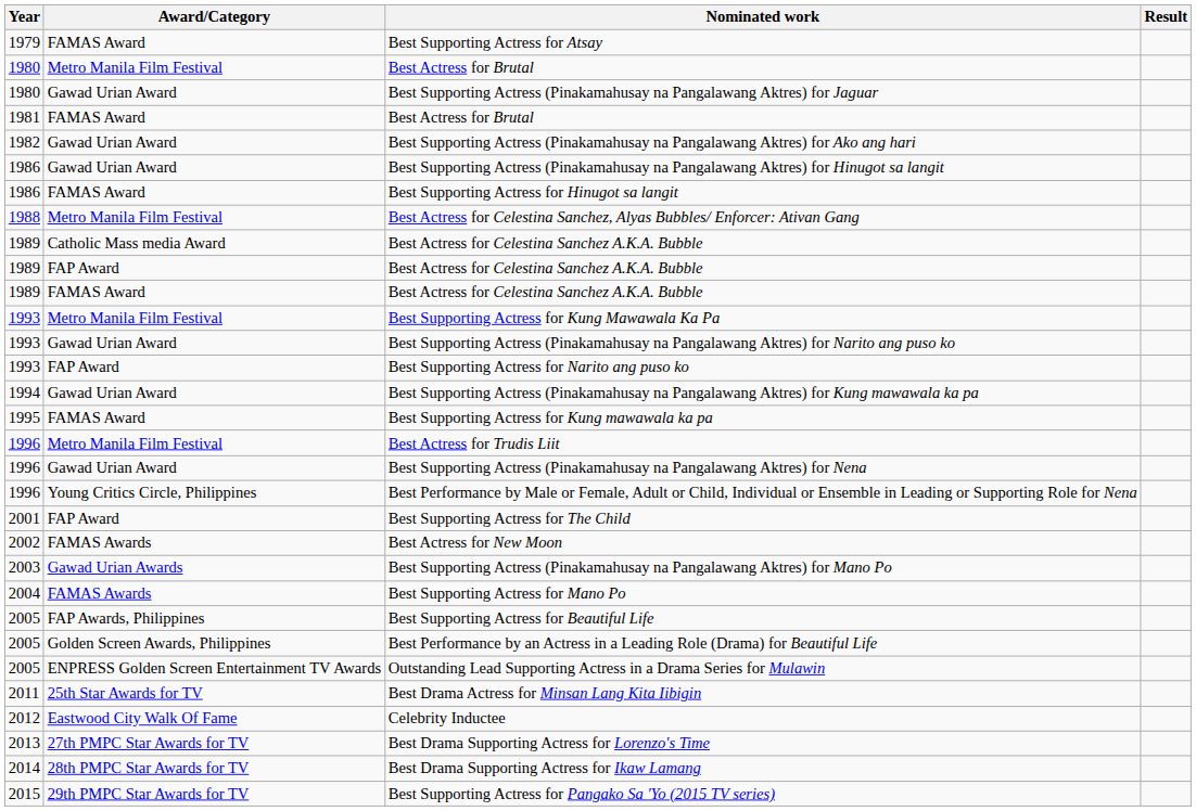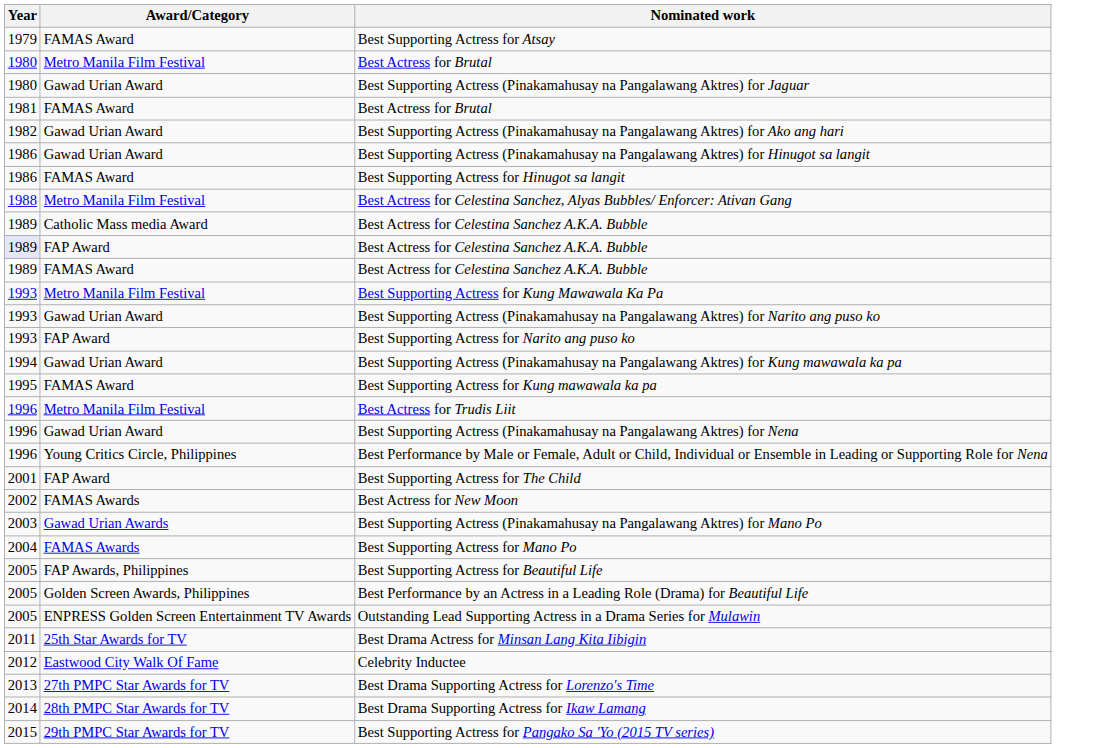 <table class="wikitable">
 <tr>
 <th>Year</th>
 <th>Award/Category</th>
 <th>Nominated work</th>
-<th>Result</th>
 </tr>
 <tr>
 <td>1979</td>
 <td>FAMAS Award</td>
 <td>Best Supporting Actress for<em> Atsay</em></td>
-<td></td>
 </tr>
 <tr>
 <td><a href='#'>1980</a></td>
 <td><a href='#'>Metro Manila Film Festival</a></td>
 <td><a href='#'>Best Actress</a> for <em>Brutal</em></td>
-<td></td>
 </tr>
 <tr>
 <td>1980</td>
 <td>Gawad Urian Award</td>
 <td>Best Supporting Actress (Pinakamahusay na Pangalawang Aktres) for <em>Jaguar</em></td>
-<td></td>
 </tr>
 <tr>
 <td>1981</td>
 <td>FAMAS Award</td>
 <td>Best Actress for <em>Brutal</em></td>
-<td></td>
 </tr>
 <tr>
 <td>1982</td>
 <td>Gawad Urian Award</td>
 <td>Best Supporting Actress (Pinakamahusay na Pangalawang Aktres) for <em>Ako ang hari</em></td>
-<td></td>
 </tr>
 <tr>
 <td>1986</td>
 <td>Gawad Urian Award</td>
 <td>Best Supporting Actress (Pinakamahusay na Pangalawang Aktres) for<em> Hinugot sa langit</em></td>
-<td></td>
 </tr>
 <tr>
 <td>1986</td>
 <td>FAMAS Award</td>
 <td>Best Supporting Actress for <em>Hinugot sa langit</em></td>
-<td></td>
 </tr>
 <tr>
 <td><a href='#'>1988</a></td>
 <td><a href='#'>Metro Manila Film Festival</a></td>
 <td><a href='#'>Best Actress</a> for <em>Celestina Sanchez, Alyas Bubbles/ Enforcer: Ativan Gang</em></td>
-<td></td>
 </tr>
 <tr>
 <td>1989</td>
 <td>Catholic Mass media Award</td>
 <td>Best Actress for <em>Celestina Sanchez A.K.A. Bubble</em></td>
-<td></td>
 </tr>
 <tr>
-<td>1989</td>
+<td style="background: lavender;">1989</td>
 <td>FAP Award</td>
 <td>Best Actress for <em>Celestina Sanchez A.K.A. Bubble</em></td>
-<td></td>
 </tr>
 <tr>
 <td>1989</td>
 <td>FAMAS Award</td>
 <td>Best Actress for <em>Celestina Sanchez A.K.A. Bubble</em></td>
-<td></td>
 </tr>
 <tr>
 <td><a href='#'>1993</a></td>
 <td><a href='#'>Metro Manila Film Festival</a></td>
 <td><a href='#'>Best Supporting Actress</a> for <em>Kung Mawawala Ka Pa</em></td>
-<td></td>
 </tr>
 <tr>
 <td>1993</td>
 <td>Gawad Urian Award</td>
 <td>Best Supporting Actress (Pinakamahusay na Pangalawang Aktres) for<em> Narito ang puso ko</em></td>
-<td></td>
 </tr>
 <tr>
 <td>1993</td>
 <td>FAP Award</td>
 <td>Best Supporting Actress for<em> Narito ang puso ko</em></td>
-<td></td>
 </tr>
 <tr>
 <td>1994</td>
 <td>Gawad Urian Award</td>
 <td>Best Supporting Actress (Pinakamahusay na Pangalawang Aktres) for <em>Kung mawawala ka pa</em></td>
-<td></td>
 </tr>
 <tr>
 <td>1995</td>
 <td>FAMAS Award</td>
 <td>Best Supporting Actress for <em>Kung mawawala ka pa</em></td>
-<td></td>
 </tr>
 <tr>
 <td><a href='#'>1996</a></td>
 <td><a href='#'>Metro Manila Film Festival</a></td>
 <td><a href='#'>Best Actress</a> for <em>Trudis Liit</em></td>
-<td></td>
 </tr>
 <tr>
 <td>1996</td>
 <td>Gawad Urian Award</td>
 <td>Best Supporting Actress (Pinakamahusay na Pangalawang Aktres) for <em>Nena</em></td>
-<td></td>
 </tr>
 <tr>
 <td>1996</td>
 <td>Young Critics Circle, Philippines</td>
 <td>Best Performance by Male or Female, Adult or Child, Individual or Ensemble in Leading or Supporting Role for <em>Nena</em></td>
-<td></td>
 </tr>
 <tr>
 <td>2001</td>
 <td>FAP Award</td>
 <td>Best Supporting Actress for <em>The Child</em></td>
-<td></td>
 </tr>
 <tr>
 <td>2002</td>
 <td>FAMAS Awards</td>
 <td>Best Actress for <em>New Moon</em></td>
-<td></td>
 </tr>
 <tr>
 <td>2003</td>
 <td><a href='#'>Gawad Urian Awards</a></td>
 <td>Best Supporting Actress (Pinakamahusay na Pangalawang Aktres) for <em>Mano Po</em></td>
-<td></td>
 </tr>
 <tr>
 <td>2004</td>
 <td><a href='#'>FAMAS Awards</a></td>
 <td>Best Supporting Actress for <em>Mano Po</em></td>
-<td></td>
 </tr>
 <tr>
 <td>2005</td>
 <td>FAP Awards, Philippines</td>
 <td>Best Supporting Actress for <em>Beautiful Life</em></td>
-<td></td>
 </tr>
 <tr>
 <td>2005</td>
 <td>Golden Screen Awards, Philippines</td>
 <td>Best Performance by an Actress in a Leading Role (Drama) for <em>Beautiful Life</em></td>
-<td></td>
 </tr>
 <tr>
 <td>2005</td>
 <td>ENPRESS Golden Screen Entertainment TV Awards</td>
 <td>Outstanding Lead Supporting Actress in a Drama Series for <em><a href='#'>Mulawin</a></em></td>
-<td></td>
 </tr>
 <tr>
 <td>2011</td>
 <td><a href='#'>25th Star Awards for TV</a></td>
 <td>Best Drama Actress for <em><a href='#'>Minsan Lang Kita Iibigin</a></em></td>
-<td></td>
 </tr>
 <tr>
 <td>2012</td>
 <td><a href='#'>Eastwood City Walk Of Fame</a></td>
 <td>Celebrity Inductee</td>
-<td></td>
 </tr>
 <tr>
 <td>2013</td>
 <td><a href='#'>27th PMPC Star Awards for TV</a></td>
 <td>Best Drama Supporting Actress for <em><a href='#'>Lorenzo's Time</a></em></td>
-<td></td>
 </tr>
 <tr>
 <td>2014</td>
 <td><a href='#'>28th PMPC Star Awards for TV</a></td>
 <td>Best Drama Supporting Actress for <em><a href='#'>Ikaw Lamang</a></em></td>
-<td></td>
 </tr>
 <tr>
 <td>2015</td>
 <td><a href='#'>29th PMPC Star Awards for TV</a></td>
 <td>Best Supporting Actress for <em><a href='#'>Pangako Sa 'Yo (2015 TV series)</a></em></td>
-<td></td>
 </tr>
 </table>
